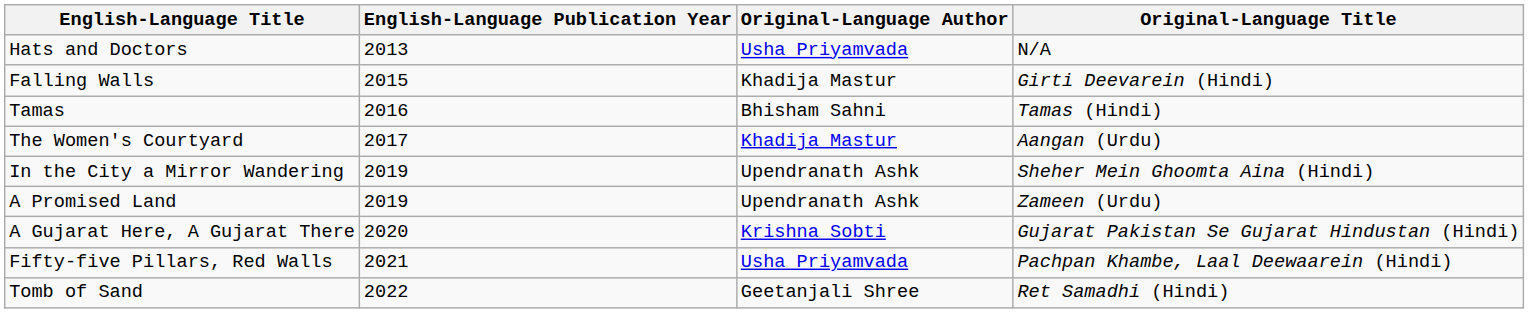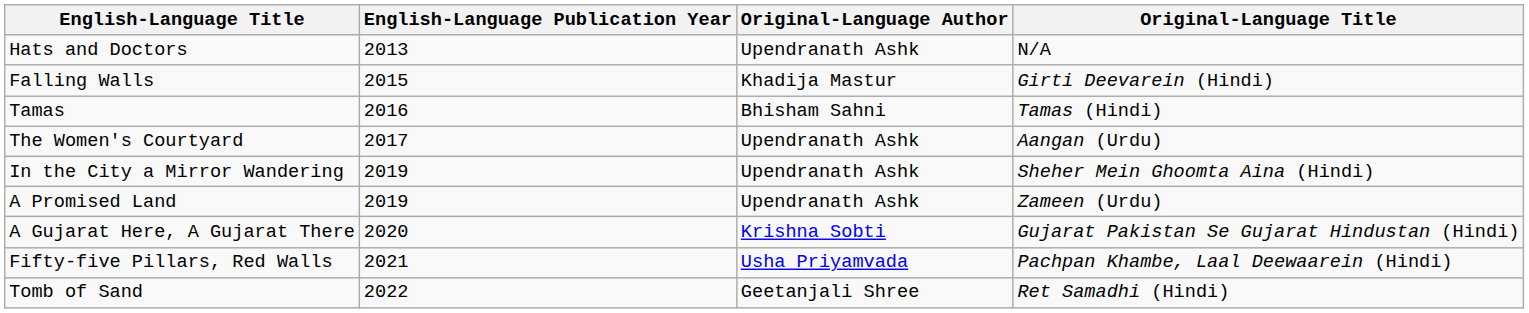 <table class="wikitable">
 <tr>
 <th>English-Language Title</th>
 <th>English-Language Publication Year</th>
 <th>Original-Language Author</th>
 <th>Original-Language Title</th>
 </tr>
 <tr>
 <td>Hats and Doctors</td>
 <td>2013</td>
-<td><a href='#'>Usha Priyamvada</a></td>
+<td>Upendranath Ashk</td>
 <td>N/A</td>
 </tr>
 <tr>
 <td>Falling Walls</td>
 <td>2015</td>
 <td>Khadija Mastur</td>
 <td><em>Girti Deevarein</em> (Hindi)</td>
 </tr>
 <tr>
 <td>Tamas</td>
 <td>2016</td>
 <td>Bhisham Sahni</td>
 <td><em>Tamas</em> (Hindi)</td>
 </tr>
 <tr>
 <td>The Women's Courtyard</td>
 <td>2017</td>
-<td><a href='#'>Khadija Mastur</a></td>
+<td>Upendranath Ashk</td>
 <td><em>Aangan</em> (Urdu)</td>
 </tr>
 <tr>
 <td>In the City a Mirror Wandering</td>
 <td>2019</td>
 <td>Upendranath Ashk</td>
 <td><em>Sheher Mein Ghoomta Aina</em> (Hindi)</td>
 </tr>
 <tr>
 <td>A Promised Land</td>
 <td>2019</td>
 <td>Upendranath Ashk</td>
 <td><em>Zameen</em> (Urdu)</td>
 </tr>
 <tr>
 <td>A Gujarat Here, A Gujarat There</td>
 <td>2020</td>
 <td><a href='#'>Krishna Sobti</a></td>
 <td><em>Gujarat Pakistan Se Gujarat Hindustan</em> (Hindi)</td>
 </tr>
 <tr>
 <td>Fifty-five Pillars, Red Walls</td>
 <td>2021</td>
 <td><a href='#'>Usha Priyamvada</a></td>
 <td><em>Pachpan Khambe, Laal Deewaarein</em> (Hindi)</td>
 </tr>
 <tr>
 <td>Tomb of Sand</td>
 <td>2022</td>
 <td>Geetanjali Shree</td>
 <td><em>Ret Samadhi</em> (Hindi)</td>
 </tr>
 </table>
